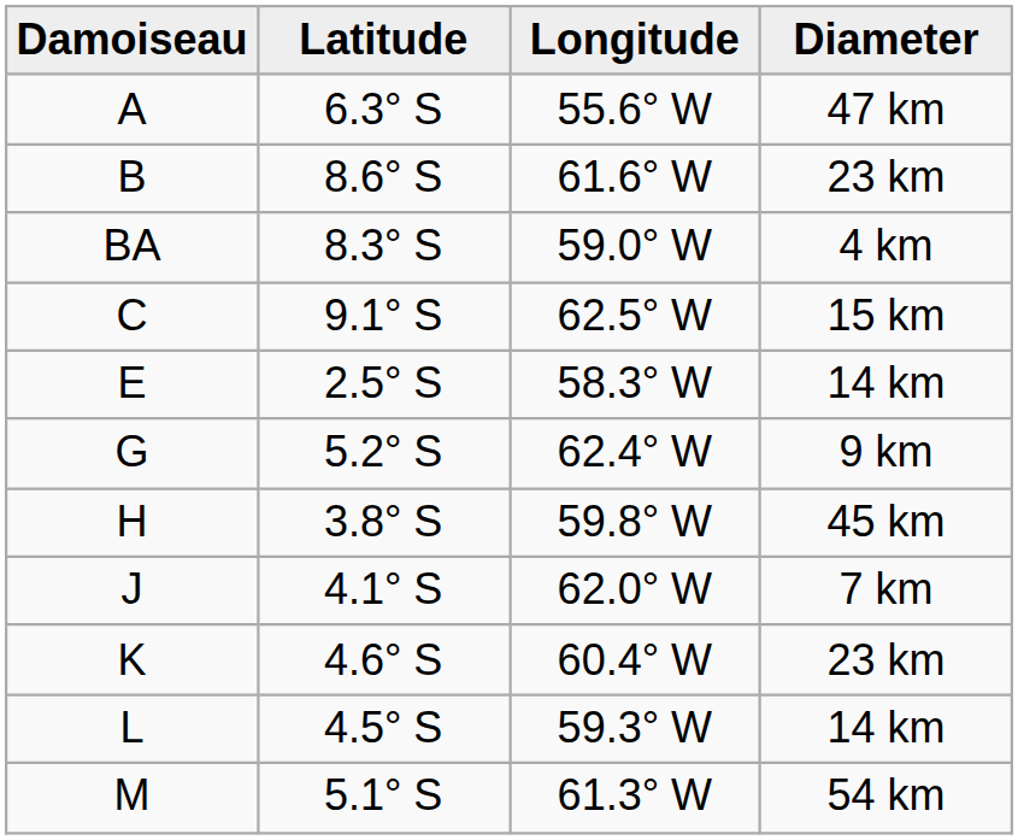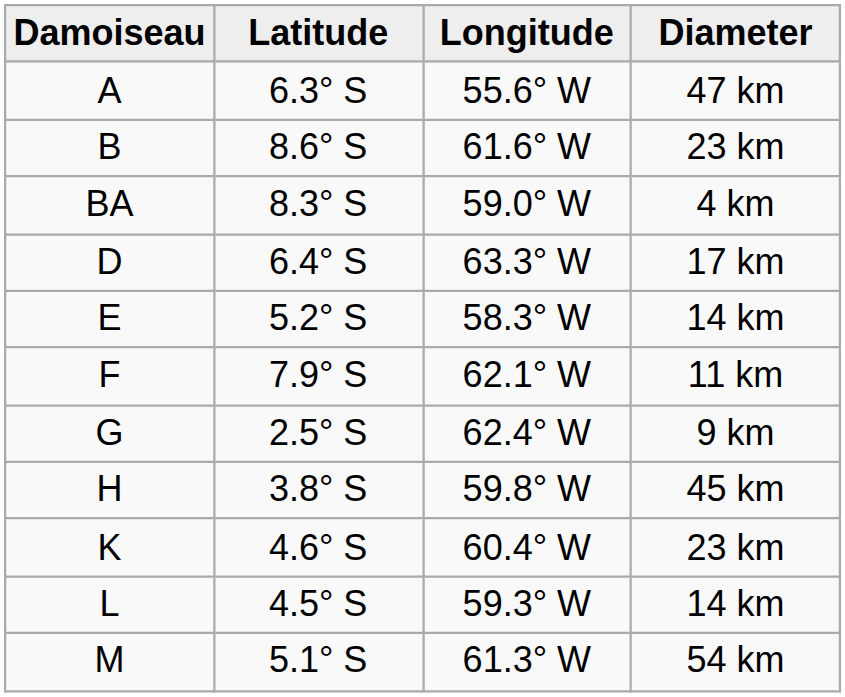 <table class="wikitable">
 <tr>
 <th width="25%" style="background:#eeeeee;">Damoiseau</th>
 <th width="25%" style="background:#eeeeee;">Latitude</th>
 <th width="25%" style="background:#eeeeee;">Longitude</th>
 <th width="25%" style="background:#eeeeee;">Diameter</th>
 </tr>
 <tr>
 <td align="center">A</td>
 <td align="center">6.3° S</td>
 <td align="center">55.6° W</td>
 <td align="center">47 km</td>
 </tr>
 <tr>
 <td align="center">B</td>
 <td align="center">8.6° S</td>
 <td align="center">61.6° W</td>
 <td align="center">23 km</td>
 </tr>
 <tr>
 <td align="center">BA</td>
 <td align="center">8.3° S</td>
 <td align="center">59.0° W</td>
 <td align="center">4 km</td>
 </tr>
 <tr>
-<td align="center">C</td>
-<td align="center">9.1° S</td>
-<td align="center">62.5° W</td>
-<td align="center">15 km</td>
+<td align="center">D</td>
+<td align="center">6.4° S</td>
+<td align="center">63.3° W</td>
+<td align="center">17 km</td>
 </tr>
 <tr>
 <td align="center">E</td>
-<td align="center">2.5° S</td>
+<td align="center">5.2° S</td>
 <td align="center">58.3° W</td>
 <td align="center">14 km</td>
 </tr>
 <tr>
+<td align="center">F</td>
+<td align="center">7.9° S</td>
+<td align="center">62.1° W</td>
+<td align="center">11 km</td>
+</tr>
+<tr>
 <td align="center">G</td>
-<td align="center">5.2° S</td>
+<td align="center">2.5° S</td>
 <td align="center">62.4° W</td>
 <td align="center">9 km</td>
 </tr>
 <tr>
 <td align="center">H</td>
 <td align="center">3.8° S</td>
 <td align="center">59.8° W</td>
 <td align="center">45 km</td>
-</tr>
-<tr>
-<td align="center">J</td>
-<td align="center">4.1° S</td>
-<td align="center">62.0° W</td>
-<td align="center">7 km</td>
 </tr>
 <tr>
 <td align="center">K</td>
 <td align="center">4.6° S</td>
 <td align="center">60.4° W</td>
 <td align="center">23 km</td>
 </tr>
 <tr>
 <td align="center">L</td>
 <td align="center">4.5° S</td>
 <td align="center">59.3° W</td>
 <td align="center">14 km</td>
 </tr>
 <tr>
 <td align="center">M</td>
 <td align="center">5.1° S</td>
 <td align="center">61.3° W</td>
 <td align="center">54 km</td>
 </tr>
 </table>
